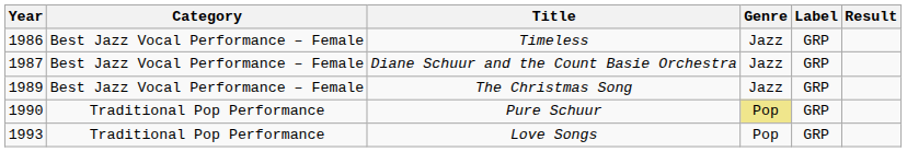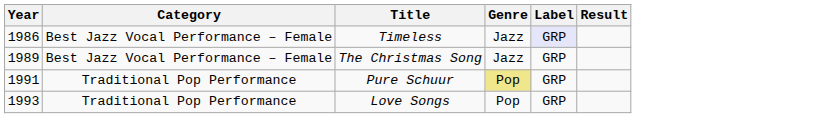 <table class="wikitable sortable">
 <tr>
 <th>Year</th>
 <th>Category</th>
 <th>Title</th>
 <th>Genre</th>
 <th>Label</th>
 <th>Result</th>
 </tr>
 <tr style="text-align:center">
 <td>1986</td>
 <td>Best Jazz Vocal Performance – Female</td>
 <td><em>Timeless</em></td>
 <td>Jazz</td>
-<td>GRP</td>
-<td></td>
-</tr>
-<tr style="text-align:center">
-<td>1987</td>
-<td>Best Jazz Vocal Performance – Female</td>
-<td><em>Diane Schuur and the Count Basie Orchestra</em></td>
-<td>Jazz</td>
-<td>GRP</td>
+<td style="background: lavender;">GRP</td>
 <td></td>
 </tr>
 <tr style="text-align:center">
 <td>1989</td>
 <td>Best Jazz Vocal Performance – Female</td>
 <td><em>The Christmas Song</em></td>
 <td>Jazz</td>
 <td>GRP</td>
 <td></td>
 </tr>
 <tr style="text-align:center">
-<td>1990</td>
+<td>1991</td>
 <td>Traditional Pop Performance</td>
 <td><em>Pure Schuur</em></td>
 <td style="background: khaki;">Pop</td>
 <td>GRP</td>
 <td></td>
 </tr>
 <tr style="text-align:center">
 <td>1993</td>
 <td>Traditional Pop Performance</td>
 <td><em>Love Songs</em></td>
 <td>Pop</td>
 <td>GRP</td>
 <td></td>
 </tr>
 </table>
